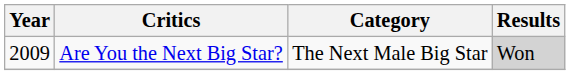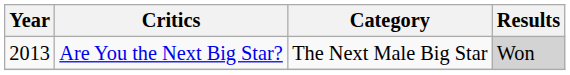 <table class="wikitable">
 <tr>
 <th>Year</th>
 <th>Critics</th>
 <th>Category</th>
 <th>Results</th>
 </tr>
 <tr>
-<td>2009</td>
+<td>2013</td>
 <td><a href='#'>Are You the Next Big Star?</a></td>
 <td>The Next Male Big Star</td>
 <td style="background: lightgrey;">Won</td>
 </tr>
 <tr>
 </tr>
 </table>
